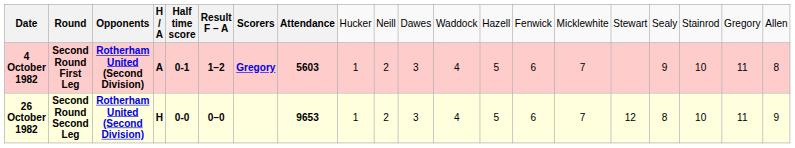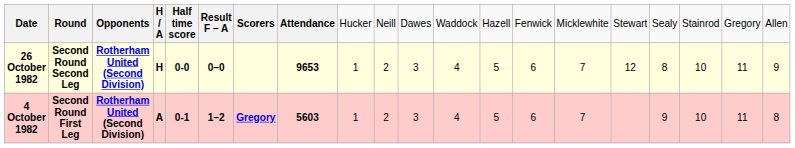 <table class="wikitable" style="text-align:center">
 <tr>
 <th><strong>Date</strong></th>
 <th><strong>Round</strong></th>
 <th><strong>Opponents</strong></th>
 <th><strong>H / A</strong></th>
 <th><strong>Half time score</strong></th>
 <th><strong>Result</strong><br><strong>F – A</strong></th>
 <th><strong>Scorers</strong></th>
 <th><strong>Attendance</strong></th>
 <td>Hucker</td>
 <td>Neill</td>
 <td>Dawes</td>
 <td>Waddock</td>
 <td>Hazell</td>
 <td>Fenwick</td>
 <td>Micklewhite</td>
 <td>Stewart</td>
 <td>Sealy</td>
 <td>Stainrod</td>
 <td>Gregory</td>
 <td>Allen</td>
 </tr>
+<tr bgcolor="#ffffdd">
+<td><strong>26 October 1982</strong></td>
+<td><strong>Second Round Second Leg</strong></td>
+<td><a href='#'><strong>Rotherham United (Second Division)</strong></a></td>
+<td><strong>H</strong></td>
+<td><strong>0-0</strong></td>
+<td><strong>0–0</strong></td>
+<td></td>
+<td><strong>9653</strong></td>
+<td>1</td>
+<td>2</td>
+<td>3</td>
+<td>4</td>
+<td>5</td>
+<td>6</td>
+<td>7</td>
+<td>12</td>
+<td>8</td>
+<td>10</td>
+<td>11</td>
+<td>9</td>
+</tr>
 <tr bgcolor="#ffcccc">
 <td><strong>4 October 1982</strong></td>
 <td><strong>Second Round First Leg</strong></td>
 <td><strong><a href='#'>Rotherham United</a> (Second Division)</strong></td>
 <td><strong>A</strong></td>
 <td><strong>0-1</strong></td>
 <td><strong>1–2</strong></td>
 <td><a href='#'><strong>Gregory</strong></a></td>
 <td><strong>5603</strong></td>
 <td>1</td>
 <td>2</td>
 <td>3</td>
 <td>4</td>
 <td>5</td>
 <td>6</td>
 <td>7</td>
 <td></td>
 <td>9</td>
 <td>10</td>
 <td>11</td>
 <td>8</td>
 </tr>
-<tr bgcolor="#ffffdd">
-<td><strong>26 October 1982</strong></td>
-<td><strong>Second Round Second Leg</strong></td>
-<td><a href='#'><strong>Rotherham United (Second Division)</strong></a></td>
-<td><strong>H</strong></td>
-<td><strong>0-0</strong></td>
-<td><strong>0–0</strong></td>
-<td></td>
-<td><strong>9653</strong></td>
-<td>1</td>
-<td>2</td>
-<td>3</td>
-<td>4</td>
-<td>5</td>
-<td>6</td>
-<td>7</td>
-<td>12</td>
-<td>8</td>
-<td>10</td>
-<td>11</td>
-<td>9</td>
-</tr>
 </table>
